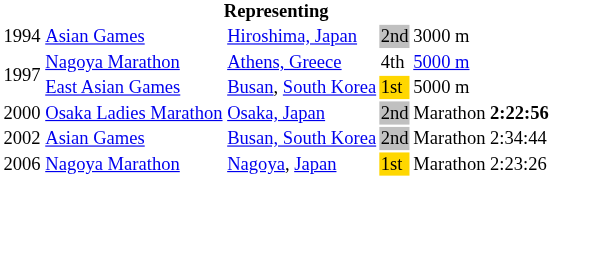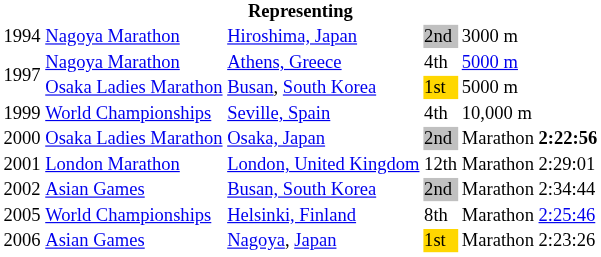 <table>
 <tr>
 <th colspan="6">Representing </th>
 </tr>
 <tr>
 <td>1994</td>
-<td><a href='#'>Asian Games</a></td>
+<td><a href='#'>Nagoya Marathon</a></td>
 <td><a href='#'>Hiroshima, Japan</a></td>
 <td bgcolor="silver">2nd</td>
 <td>3000 m</td>
 <td></td>
 </tr>
 <tr>
 <td rowspan=2>1997</td>
 <td><a href='#'>Nagoya Marathon</a></td>
 <td><a href='#'>Athens, Greece</a></td>
 <td>4th</td>
 <td><a href='#'>5000 m</a></td>
 <td></td>
 </tr>
 <tr>
-<td><a href='#'>East Asian Games</a></td>
+<td><a href='#'>Osaka Ladies Marathon</a></td>
 <td><a href='#'>Busan</a>, <a href='#'>South Korea</a></td>
 <td bgcolor="gold">1st</td>
 <td>5000 m</td>
+<td></td>
+</tr>
+<tr>
+<td>1999</td>
+<td><a href='#'>World Championships</a></td>
+<td><a href='#'>Seville, Spain</a></td>
+<td>4th</td>
+<td>10,000 m</td>
 <td></td>
 </tr>
 <tr>
 <td>2000</td>
 <td><a href='#'>Osaka Ladies Marathon</a></td>
 <td><a href='#'>Osaka, Japan</a></td>
 <td bgcolor="silver">2nd</td>
 <td>Marathon</td>
 <td><strong>2:22:56</strong></td>
 </tr>
 <tr>
+<td>2001</td>
+<td><a href='#'>London Marathon</a></td>
+<td><a href='#'>London, United Kingdom</a></td>
+<td>12th</td>
+<td>Marathon</td>
+<td>2:29:01</td>
+</tr>
+<tr>
 <td>2002</td>
 <td><a href='#'>Asian Games</a></td>
 <td><a href='#'>Busan, South Korea</a></td>
 <td bgcolor="silver">2nd</td>
 <td>Marathon</td>
 <td>2:34:44</td>
 </tr>
 <tr>
+<td>2005</td>
+<td><a href='#'>World Championships</a></td>
+<td><a href='#'>Helsinki, Finland</a></td>
+<td>8th</td>
+<td>Marathon</td>
+<td><a href='#'>2:25:46</a></td>
+</tr>
+<tr>
 <td>2006</td>
-<td><a href='#'>Nagoya Marathon</a></td>
+<td><a href='#'>Asian Games</a></td>
 <td><a href='#'>Nagoya</a>, <a href='#'>Japan</a></td>
 <td bgcolor="gold">1st</td>
 <td>Marathon</td>
 <td>2:23:26</td>
 </tr>
 </table>
